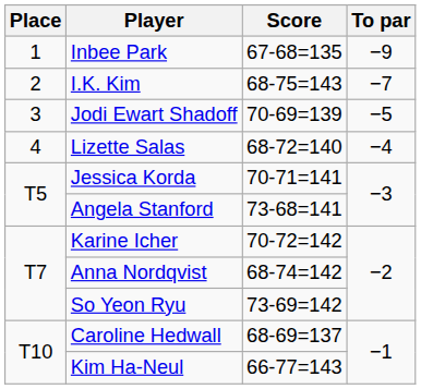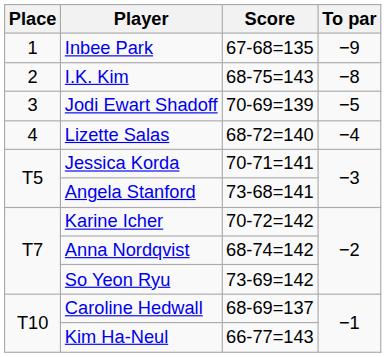 <table class="wikitable">
 <tr>
 <th>Place</th>
 <th>Player</th>
 <th>Score</th>
 <th>To par</th>
 </tr>
 <tr>
 <td align=center>1</td>
 <td> <a href='#'>Inbee Park</a></td>
 <td>67-68=135</td>
 <td align=center>−9</td>
 </tr>
 <tr>
 <td align=center>2</td>
 <td> <a href='#'>I.K. Kim</a></td>
 <td>68-75=143</td>
-<td align=center>−7</td>
+<td align=center>−8</td>
 </tr>
 <tr>
 <td align=center>3</td>
 <td> <a href='#'>Jodi Ewart Shadoff</a></td>
 <td>70-69=139</td>
 <td align=center>−5</td>
 </tr>
 <tr>
 <td align=center>4</td>
 <td> <a href='#'>Lizette Salas</a></td>
 <td>68-72=140</td>
 <td align=center>−4</td>
 </tr>
 <tr>
 <td align=center rowspan=2>T5</td>
 <td> <a href='#'>Jessica Korda</a></td>
 <td>70-71=141</td>
 <td align=center rowspan=2>−3</td>
 </tr>
 <tr>
 <td> <a href='#'>Angela Stanford</a></td>
 <td>73-68=141</td>
 </tr>
 <tr>
 <td align=center rowspan=3>T7</td>
 <td> <a href='#'>Karine Icher</a></td>
 <td>70-72=142</td>
 <td align=center rowspan=3>−2</td>
 </tr>
 <tr>
 <td> <a href='#'>Anna Nordqvist</a></td>
 <td>68-74=142</td>
 </tr>
 <tr>
 <td> <a href='#'>So Yeon Ryu</a></td>
 <td>73-69=142</td>
 </tr>
 <tr>
 <td align=center rowspan=2>T10</td>
 <td> <a href='#'>Caroline Hedwall</a></td>
 <td>68-69=137</td>
 <td align=center rowspan=2>−1</td>
 </tr>
 <tr>
 <td> <a href='#'>Kim Ha-Neul</a></td>
 <td>66-77=143</td>
 </tr>
 </table>
